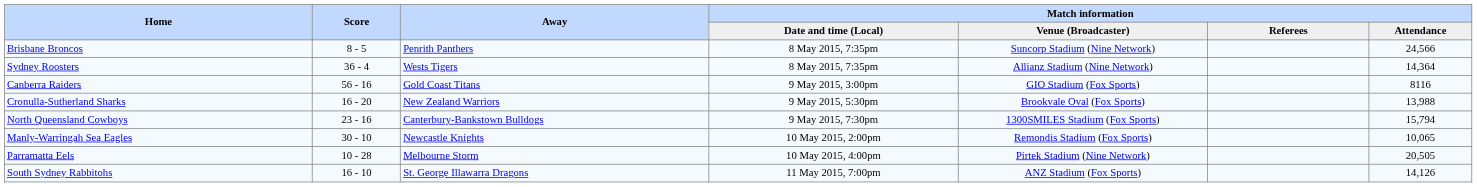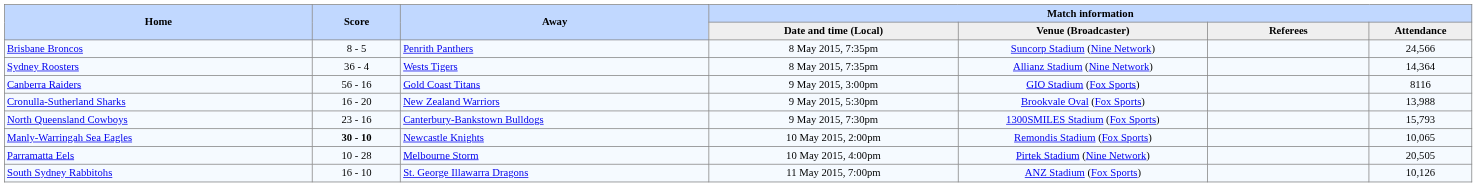 <table border="1" cellpadding="3" cellspacing="0" style="border-collapse:collapse; font-size:90%; width:100%;">
 <tr style="background:#c1d8ff;">
 <th rowspan="2" style="width:21%;">Home</th>
 <th rowspan="2" style="width:6%;">Score</th>
 <th rowspan="2" style="width:21%;">Away</th>
 <th colspan=6>Match information</th>
 </tr>
 <tr style="background:#efefef;">
 <th width=17%>Date and time (Local)</th>
 <th width="17%">Venue (Broadcaster)</th>
 <th width=11%>Referees</th>
 <th width=7%>Attendance</th>
 </tr>
 <tr style="text-align:center; background:#f5faff;">
 <td align="left"> <a href='#'>Brisbane Broncos</a></td>
 <td>8 - 5</td>
 <td align="left"> <a href='#'>Penrith Panthers</a></td>
 <td>8 May 2015, 7:35pm</td>
 <td><a href='#'>Suncorp Stadium</a>  (<a href='#'>Nine Network</a>)</td>
 <td></td>
 <td>24,566</td>
 </tr>
 <tr style="text-align:center; background:#f5faff;">
 <td align="left"> <a href='#'>Sydney Roosters</a></td>
 <td>36 - 4</td>
 <td align="left"> <a href='#'>Wests Tigers</a></td>
 <td>8 May 2015, 7:35pm</td>
 <td><a href='#'>Allianz Stadium</a>  (<a href='#'>Nine Network</a>)</td>
 <td></td>
 <td>14,364</td>
 </tr>
 <tr style="text-align:center; background:#f5faff;">
 <td align="left"> <a href='#'>Canberra Raiders</a></td>
 <td>56 - 16</td>
 <td align="left"> <a href='#'>Gold Coast Titans</a></td>
 <td>9  May 2015, 3:00pm</td>
 <td><a href='#'>GIO Stadium</a> (<a href='#'>Fox Sports</a>)</td>
 <td></td>
 <td>8116</td>
 </tr>
 <tr style="text-align:center; background:#f5faff;">
 <td align="left"> <a href='#'>Cronulla-Sutherland Sharks</a></td>
 <td>16 - 20</td>
 <td align="left"> <a href='#'>New Zealand Warriors</a></td>
 <td>9 May 2015, 5:30pm</td>
 <td><a href='#'>Brookvale Oval</a> (<a href='#'>Fox Sports</a>)</td>
 <td></td>
 <td>13,988</td>
 </tr>
 <tr style="text-align:center; background:#f5faff;">
 <td align="left"> <a href='#'>North Queensland Cowboys</a></td>
 <td>23 - 16</td>
 <td align="left"> <a href='#'>Canterbury-Bankstown Bulldogs</a></td>
 <td>9 May 2015, 7:30pm</td>
 <td><a href='#'>1300SMILES Stadium</a> (<a href='#'>Fox Sports</a>)</td>
 <td></td>
-<td>15,794</td>
+<td>15,793</td>
 </tr>
 <tr style="text-align:center; background:#f5faff;">
 <td align="left"> <a href='#'>Manly-Warringah Sea Eagles</a></td>
-<td>30 - 10</td>
+<td><strong>30 - 10</strong></td>
 <td align="left"> <a href='#'>Newcastle Knights</a></td>
 <td>10 May 2015, 2:00pm</td>
 <td><a href='#'>Remondis Stadium</a> (<a href='#'>Fox Sports</a>)</td>
 <td></td>
 <td>10,065</td>
 </tr>
 <tr style="text-align:center; background:#f5faff;">
 <td align="left"> <a href='#'>Parramatta Eels</a></td>
 <td>10 - 28</td>
 <td align="left"> <a href='#'>Melbourne Storm</a></td>
 <td>10 May 2015, 4:00pm</td>
 <td><a href='#'>Pirtek Stadium</a>  (<a href='#'>Nine Network</a>)</td>
 <td></td>
 <td>20,505</td>
 </tr>
 <tr style="text-align:center; background:#f5faff;">
 <td align="left"> <a href='#'>South Sydney Rabbitohs</a></td>
 <td>16 - 10</td>
 <td align="left"> <a href='#'>St. George Illawarra Dragons</a></td>
 <td>11 May 2015, 7:00pm</td>
 <td><a href='#'>ANZ Stadium</a> (<a href='#'>Fox Sports</a>)</td>
 <td></td>
-<td>14,126</td>
+<td>10,126</td>
 </tr>
 </table>
